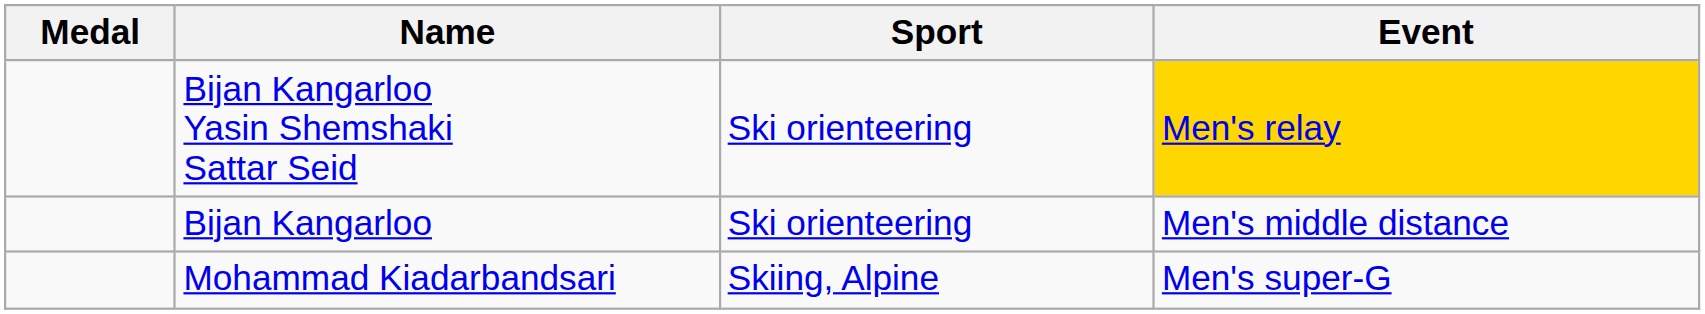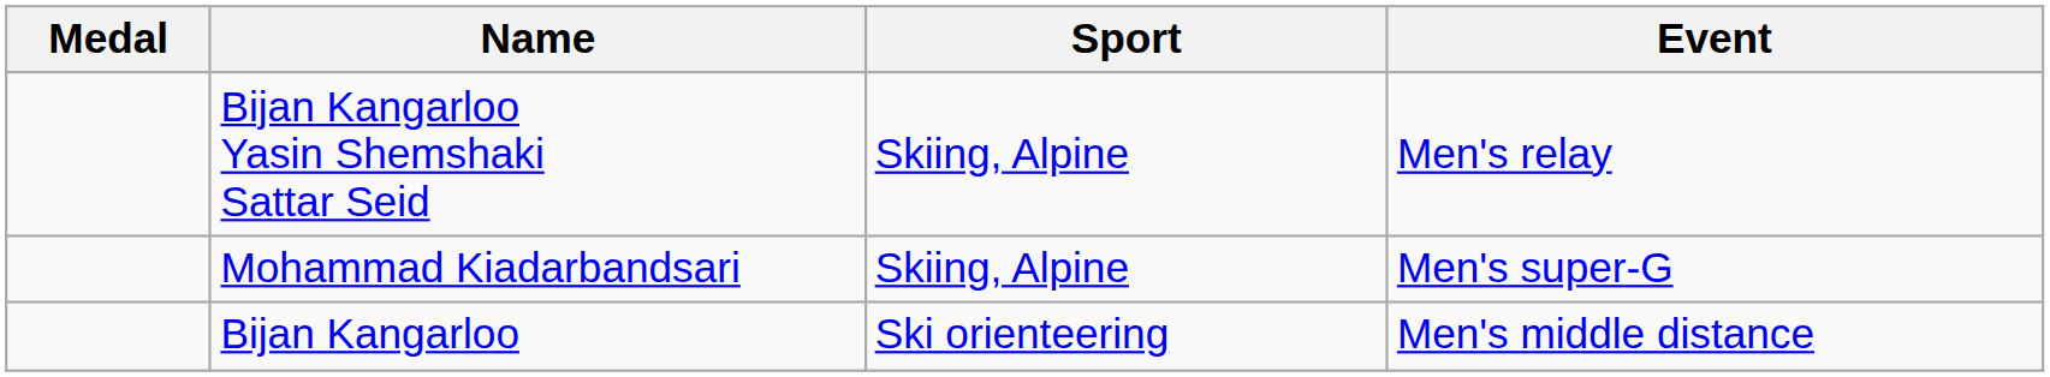 <table class="wikitable sortable" style="text-align:left;">
 <tr>
 <th width="70">Medal</th>
 <th width="240">Name</th>
 <th width="190">Sport</th>
 <th width="240">Event</th>
 </tr>
 <tr>
 <td></td>
 <td><a href='#'>Bijan Kangarloo</a><br><a href='#'>Yasin Shemshaki</a><br><a href='#'>Sattar Seid</a></td>
-<td><a href='#'>Ski orienteering</a></td>
-<td style="background: gold;"><a href='#'>Men's relay</a></td>
+<td><a href='#'>Skiing, Alpine</a></td>
+<td><a href='#'>Men's relay</a></td>
+</tr>
+<tr>
+<td></td>
+<td><a href='#'>Mohammad Kiadarbandsari</a></td>
+<td><a href='#'>Skiing, Alpine</a></td>
+<td><a href='#'>Men's super-G</a></td>
 </tr>
 <tr>
 <td></td>
 <td><a href='#'>Bijan Kangarloo</a></td>
 <td><a href='#'>Ski orienteering</a></td>
 <td><a href='#'>Men's middle distance</a></td>
 </tr>
-<tr>
-<td></td>
-<td><a href='#'>Mohammad Kiadarbandsari</a></td>
-<td><a href='#'>Skiing, Alpine</a></td>
-<td><a href='#'>Men's super-G</a></td>
-</tr>
 </table>
